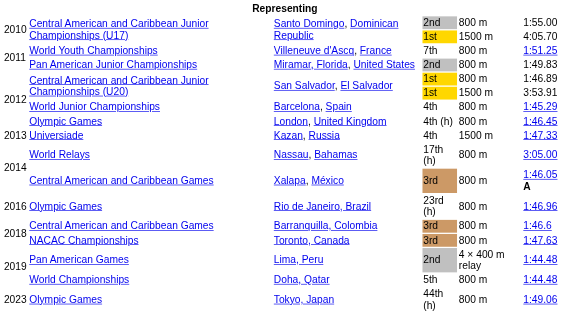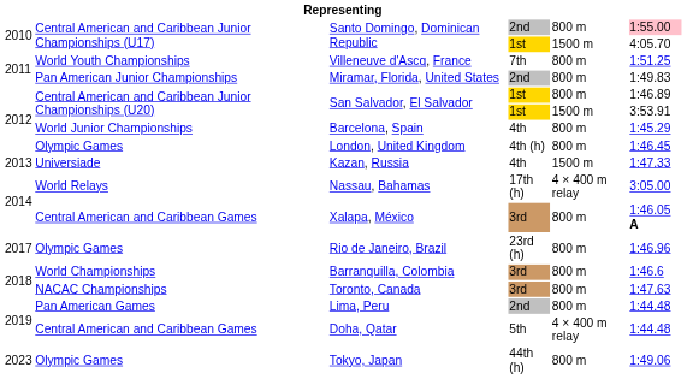 <table>
 <tr>
 <th colspan="6">Representing </th>
 </tr>
 <tr>
 <td rowspan=2>2010</td>
 <td rowspan=2><a href='#'>Central American and Caribbean Junior Championships (U17)</a></td>
 <td rowspan=2><a href='#'>Santo Domingo</a>, <a href='#'>Dominican Republic</a></td>
 <td bgcolor=silver>2nd</td>
 <td>800 m</td>
-<td>1:55.00</td>
+<td style="background: pink;">1:55.00</td>
 </tr>
 <tr>
 <td bgcolor=gold>1st</td>
 <td>1500 m</td>
 <td>4:05.70</td>
 </tr>
 <tr>
 <td rowspan=2>2011</td>
 <td><a href='#'>World Youth Championships</a></td>
 <td><a href='#'>Villeneuve d'Ascq</a>, <a href='#'>France</a></td>
 <td>7th</td>
 <td>800 m</td>
 <td><a href='#'>1:51.25</a></td>
 </tr>
 <tr>
 <td><a href='#'>Pan American Junior Championships</a></td>
 <td><a href='#'>Miramar, Florida</a>, <a href='#'>United States</a></td>
 <td bgcolor=silver>2nd</td>
 <td>800 m</td>
 <td>1:49.83</td>
 </tr>
 <tr>
 <td rowspan=4>2012</td>
 <td rowspan=2><a href='#'>Central American and Caribbean Junior Championships (U20)</a></td>
 <td rowspan=2><a href='#'>San Salvador</a>, <a href='#'>El Salvador</a></td>
 <td bgcolor=gold>1st</td>
 <td>800 m</td>
 <td>1:46.89</td>
 </tr>
 <tr>
 <td bgcolor=gold>1st</td>
 <td>1500 m</td>
 <td>3:53.91</td>
 </tr>
 <tr>
 <td><a href='#'>World Junior Championships</a></td>
 <td><a href='#'>Barcelona</a>, <a href='#'>Spain</a></td>
 <td>4th</td>
 <td>800 m</td>
 <td><a href='#'>1:45.29</a></td>
 </tr>
 <tr>
 <td><a href='#'>Olympic Games</a></td>
 <td><a href='#'>London</a>, <a href='#'>United Kingdom</a></td>
 <td>4th (h)</td>
 <td>800 m</td>
 <td><a href='#'>1:46.45</a></td>
 </tr>
 <tr>
 <td>2013</td>
 <td><a href='#'>Universiade</a></td>
 <td><a href='#'>Kazan</a>, <a href='#'>Russia</a></td>
 <td>4th</td>
 <td>1500 m</td>
 <td><a href='#'>1:47.33</a></td>
 </tr>
 <tr>
 <td rowspan=2>2014</td>
 <td><a href='#'>World Relays</a></td>
 <td><a href='#'>Nassau</a>, <a href='#'>Bahamas</a></td>
 <td>17th (h)</td>
-<td>800 m</td>
+<td>4 × 400 m relay</td>
 <td><a href='#'>3:05.00</a></td>
 </tr>
 <tr>
 <td><a href='#'>Central American and Caribbean Games</a></td>
 <td><a href='#'>Xalapa</a>, <a href='#'>México</a></td>
 <td bgcolor="cc9966">3rd</td>
 <td>800 m</td>
 <td><a href='#'>1:46.05</a> <strong>A</strong></td>
 </tr>
 <tr>
-<td>2016</td>
+<td>2017</td>
 <td><a href='#'>Olympic Games</a></td>
 <td><a href='#'>Rio de Janeiro, Brazil</a></td>
 <td>23rd (h)</td>
 <td>800 m</td>
 <td><a href='#'>1:46.96</a></td>
 </tr>
 <tr>
 <td rowspan=2>2018</td>
-<td><a href='#'>Central American and Caribbean Games</a></td>
+<td><a href='#'>World Championships</a></td>
 <td><a href='#'>Barranquilla, Colombia</a></td>
 <td bgcolor=cc9966>3rd</td>
 <td>800 m</td>
 <td><a href='#'>1:46.6</a></td>
 </tr>
 <tr>
 <td><a href='#'>NACAC Championships</a></td>
 <td><a href='#'>Toronto, Canada</a></td>
 <td bgcolor=cc9966>3rd</td>
 <td>800 m</td>
 <td><a href='#'>1:47.63</a></td>
 </tr>
 <tr>
 <td rowspan=2>2019</td>
 <td><a href='#'>Pan American Games</a></td>
 <td><a href='#'>Lima, Peru</a></td>
 <td bgcolor=silver>2nd</td>
-<td>4 × 400 m relay</td>
+<td>800 m</td>
 <td><a href='#'>1:44.48</a></td>
 </tr>
 <tr>
-<td><a href='#'>World Championships</a></td>
+<td><a href='#'>Central American and Caribbean Games</a></td>
 <td><a href='#'>Doha, Qatar</a></td>
 <td>5th</td>
-<td>800 m</td>
+<td>4 × 400 m relay</td>
 <td><a href='#'>1:44.48</a></td>
 </tr>
 <tr>
 <td>2023</td>
 <td><a href='#'>Olympic Games</a></td>
 <td><a href='#'>Tokyo, Japan</a></td>
 <td>44th (h)</td>
 <td>800 m</td>
 <td><a href='#'>1:49.06</a></td>
 </tr>
 </table>
